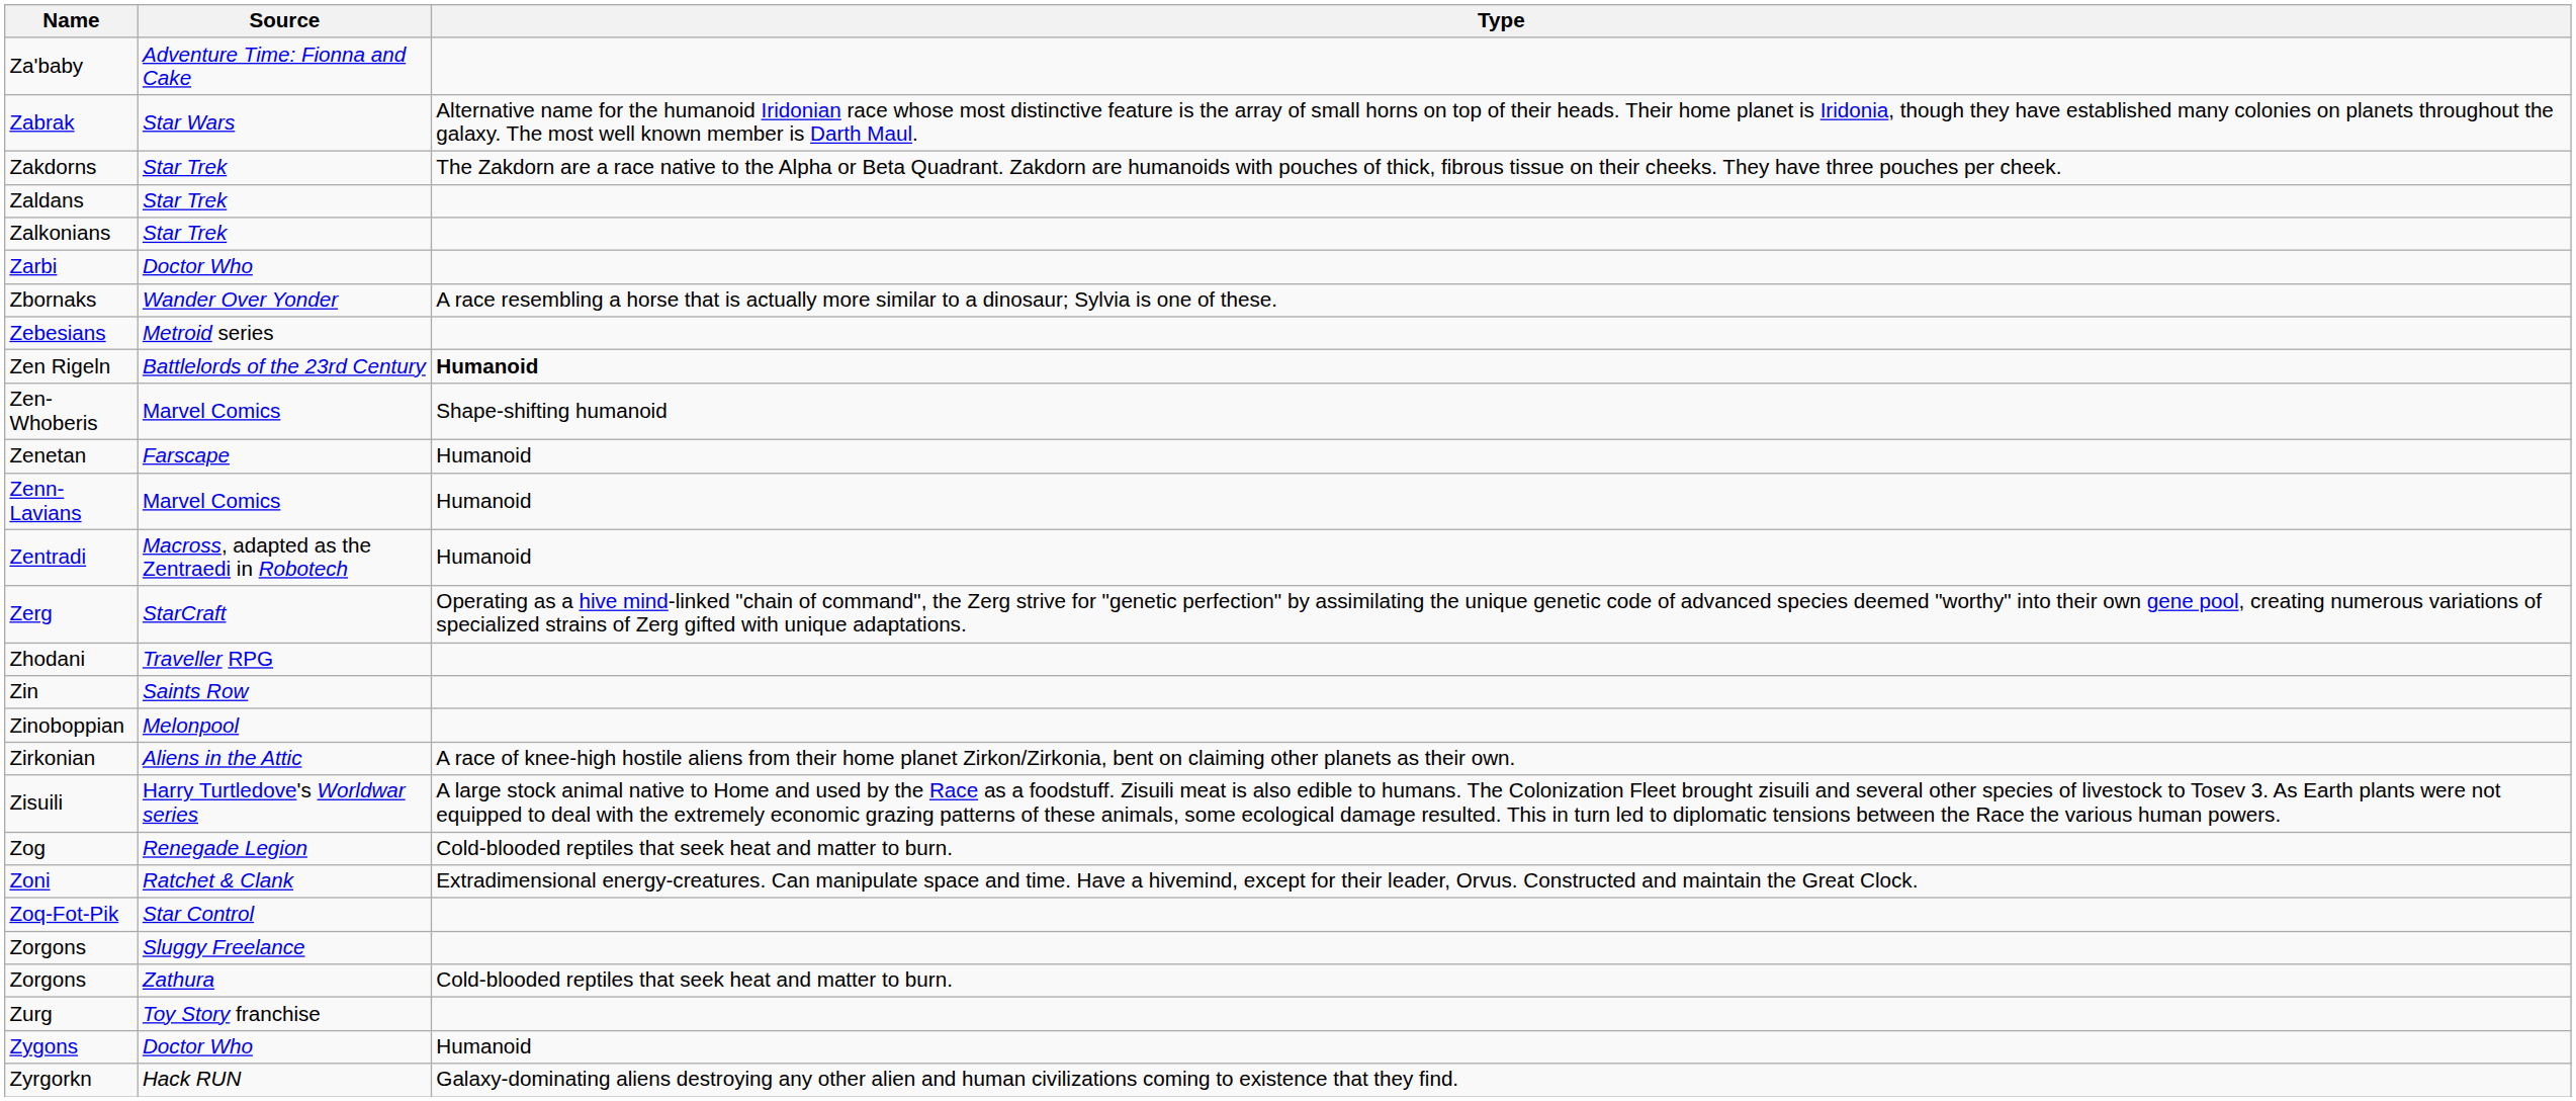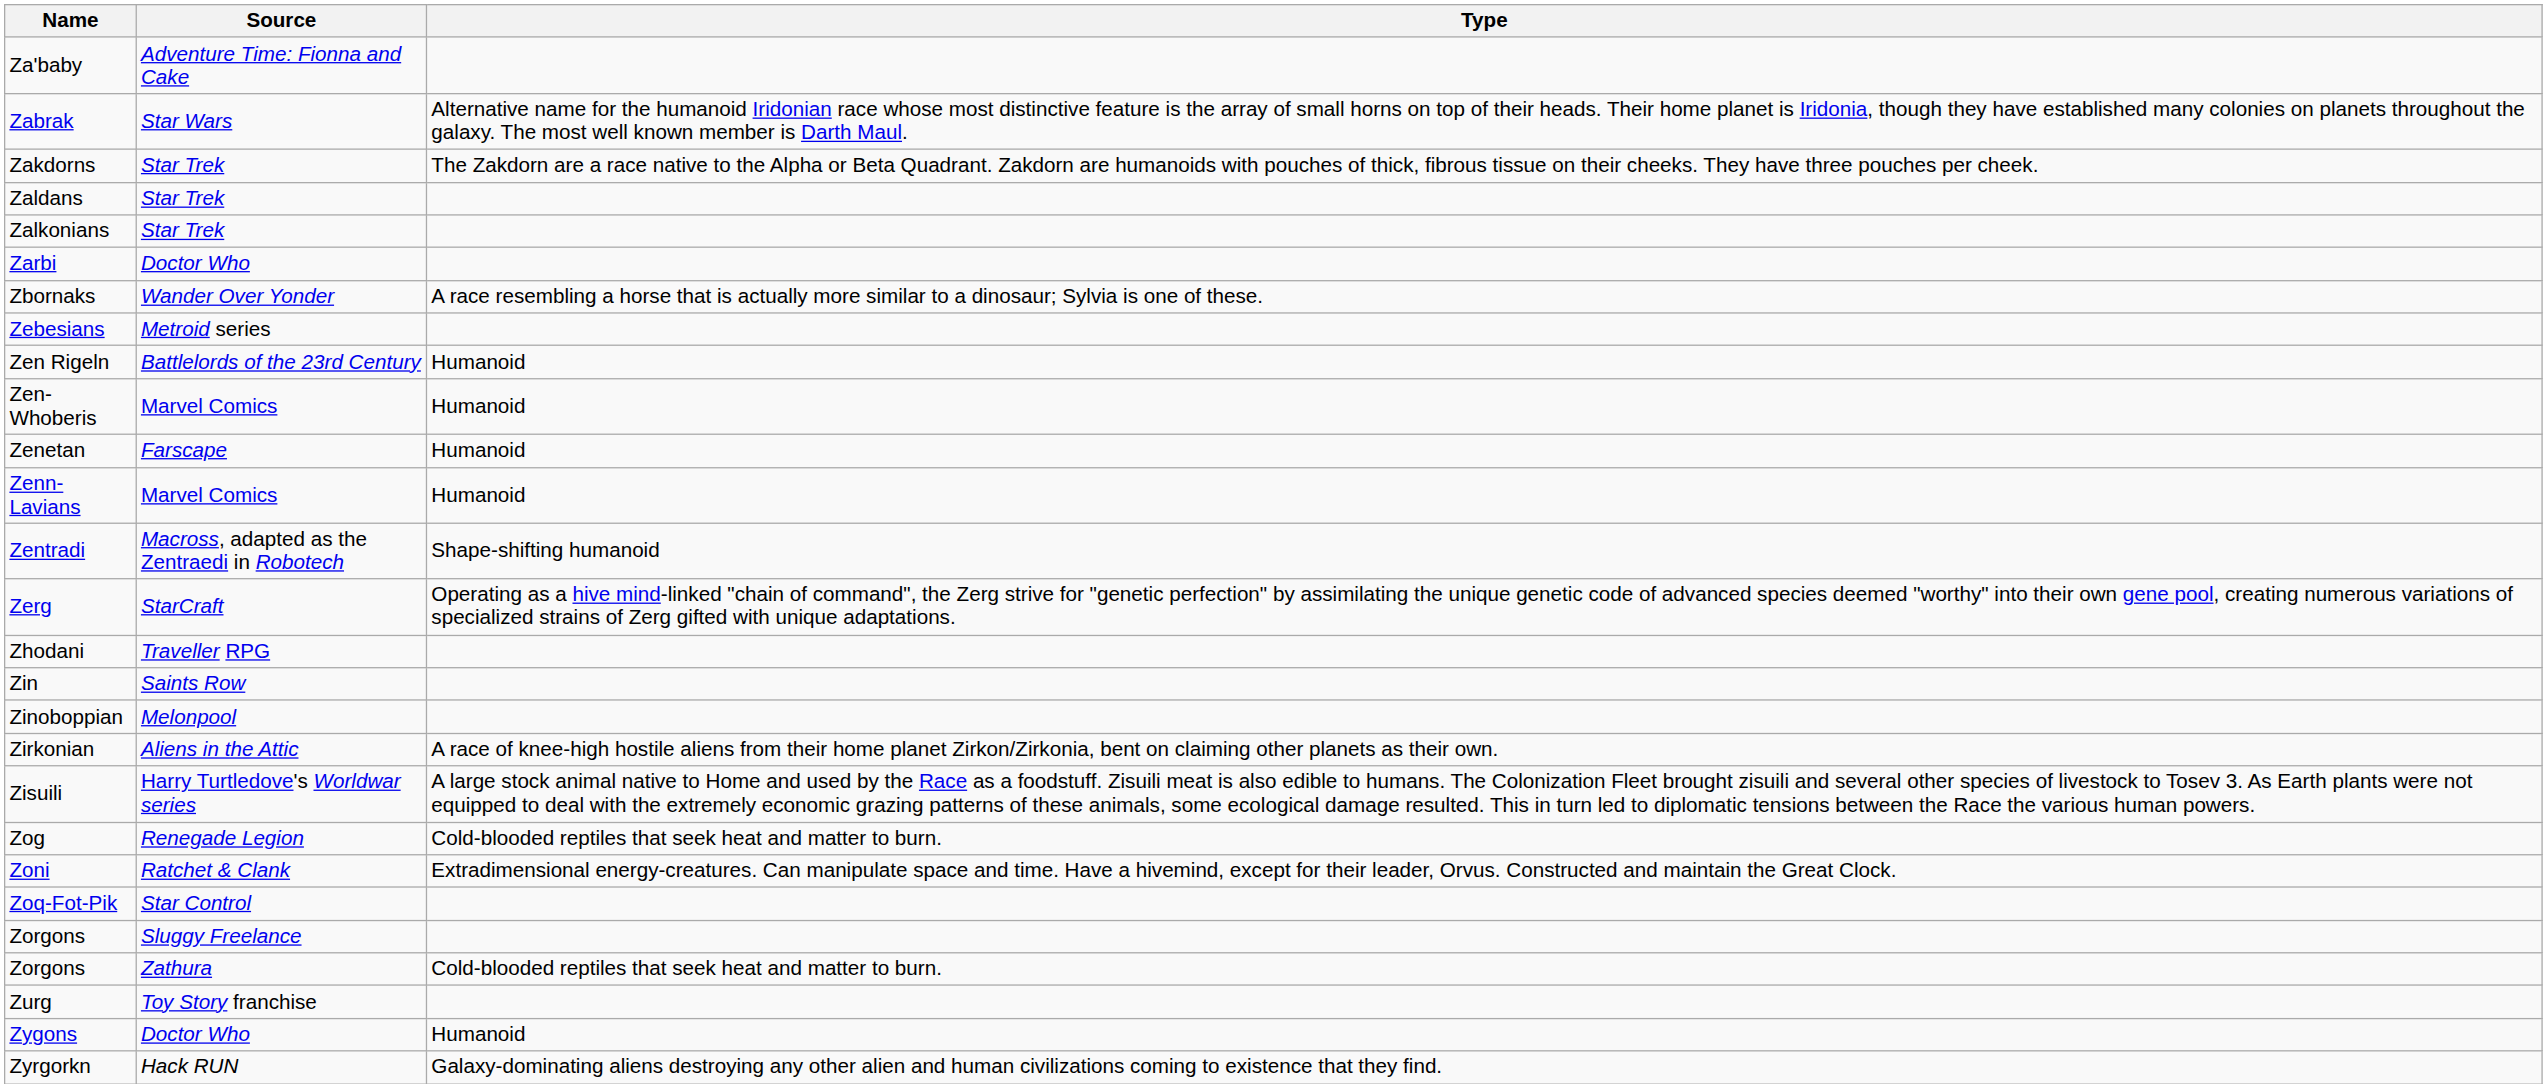 <table class="wikitable sortable">
 <tr>
 <th>Name</th>
 <th>Source</th>
 <th>Type</th>
 </tr>
 <tr>
 <td>Za'baby</td>
 <td><em><a href='#'>Adventure Time: Fionna and Cake</a></em></td>
 <td></td>
 </tr>
 <tr>
 <td><a href='#'>Zabrak</a></td>
 <td><em><a href='#'>Star Wars</a></em></td>
 <td>Alternative name for the humanoid <a href='#'>Iridonian</a> race whose most distinctive feature is the array of small horns on top of their heads.  Their home planet is <a href='#'>Iridonia</a>, though they have established many colonies on planets throughout the galaxy. The most well known member is <a href='#'>Darth Maul</a>.</td>
 </tr>
 <tr>
 <td>Zakdorns</td>
 <td><em><a href='#'>Star Trek</a></em></td>
 <td>The Zakdorn are a race native to the Alpha or Beta Quadrant. Zakdorn are humanoids with pouches of thick, fibrous tissue on their cheeks. They have three pouches per cheek.</td>
 </tr>
 <tr>
 <td>Zaldans</td>
 <td><em><a href='#'>Star Trek</a></em></td>
 <td></td>
 </tr>
 <tr>
 <td>Zalkonians</td>
 <td><em><a href='#'>Star Trek</a></em></td>
 <td></td>
 </tr>
 <tr>
 <td><a href='#'>Zarbi</a></td>
 <td><em><a href='#'>Doctor Who</a></em></td>
 <td></td>
 </tr>
 <tr>
 <td>Zbornaks</td>
 <td><em><a href='#'>Wander Over Yonder</a></em></td>
 <td>A race resembling a horse that is actually more similar to a dinosaur; Sylvia is one of these.</td>
 </tr>
 <tr>
 <td><a href='#'>Zebesians</a></td>
 <td><em><a href='#'>Metroid</a></em> series</td>
 <td></td>
 </tr>
 <tr>
 <td>Zen Rigeln</td>
 <td><em><a href='#'>Battlelords of the 23rd Century</a></em></td>
-<td><strong>Humanoid</strong></td>
+<td>Humanoid</td>
 </tr>
 <tr>
 <td>Zen-Whoberis</td>
 <td><a href='#'>Marvel Comics</a></td>
-<td>Shape-shifting humanoid</td>
+<td>Humanoid</td>
 </tr>
 <tr>
 <td>Zenetan</td>
 <td><em><a href='#'>Farscape</a></em></td>
 <td>Humanoid</td>
 </tr>
 <tr>
 <td><a href='#'>Zenn-Lavians</a></td>
 <td><a href='#'>Marvel Comics</a></td>
 <td>Humanoid</td>
 </tr>
 <tr>
 <td><a href='#'>Zentradi</a></td>
 <td><em><a href='#'>Macross</a></em>, adapted as the <a href='#'>Zentraedi</a> in <em><a href='#'>Robotech</a></em></td>
-<td>Humanoid</td>
+<td>Shape-shifting humanoid</td>
 </tr>
 <tr>
 <td><a href='#'>Zerg</a></td>
 <td><em><a href='#'>StarCraft</a></em></td>
 <td>Operating as a <a href='#'>hive mind</a>-linked "chain of command", the Zerg strive for "genetic perfection" by assimilating the unique genetic code of advanced species deemed "worthy" into their own <a href='#'>gene pool</a>, creating numerous variations of specialized strains of Zerg gifted with unique adaptations.</td>
 </tr>
 <tr>
 <td>Zhodani</td>
 <td><em><a href='#'>Traveller</a></em> <a href='#'>RPG</a></td>
 <td></td>
 </tr>
 <tr>
 <td>Zin</td>
 <td><em><a href='#'>Saints Row</a></em></td>
 <td></td>
 </tr>
 <tr>
 <td>Zinoboppian</td>
 <td><em><a href='#'>Melonpool</a></em></td>
 <td></td>
 </tr>
 <tr>
 <td>Zirkonian</td>
 <td><em><a href='#'>Aliens in the Attic</a></em></td>
 <td>A race of knee-high hostile aliens from their home planet Zirkon/Zirkonia, bent on claiming other planets as their own.</td>
 </tr>
 <tr>
 <td>Zisuili</td>
 <td><a href='#'>Harry Turtledove</a>'s <em><a href='#'>Worldwar series</a></em></td>
 <td>A large stock animal native to Home and used by the <a href='#'>Race</a> as a foodstuff. Zisuili meat is also edible to humans. The Colonization Fleet brought zisuili and several other species of livestock to Tosev 3. As Earth plants were not equipped to deal with the extremely economic grazing patterns of these animals, some ecological damage resulted. This in turn led to diplomatic tensions between the Race the various human powers.</td>
 </tr>
 <tr>
 <td>Zog</td>
 <td><em><a href='#'>Renegade Legion</a></em></td>
 <td>Cold-blooded reptiles that seek heat and matter to burn.</td>
 </tr>
 <tr>
 <td><a href='#'>Zoni</a></td>
 <td><em><a href='#'>Ratchet & Clank</a></em></td>
 <td>Extradimensional energy-creatures. Can manipulate space and time. Have a hivemind, except for their leader, Orvus. Constructed and maintain the Great Clock.</td>
 </tr>
 <tr>
 <td><a href='#'>Zoq-Fot-Pik</a></td>
 <td><em><a href='#'>Star Control</a></em></td>
 <td></td>
 </tr>
 <tr>
 <td>Zorgons</td>
 <td><em><a href='#'>Sluggy Freelance</a></em></td>
 <td></td>
 </tr>
 <tr>
 <td>Zorgons</td>
 <td><em><a href='#'>Zathura</a></em></td>
 <td>Cold-blooded reptiles that seek heat and matter to burn.</td>
 </tr>
 <tr>
 <td>Zurg</td>
 <td><em><a href='#'>Toy Story</a></em> franchise</td>
 <td></td>
 </tr>
 <tr>
 <td><a href='#'>Zygons</a></td>
 <td><em><a href='#'>Doctor Who</a></em></td>
 <td>Humanoid</td>
 </tr>
 <tr>
 <td>Zyrgorkn</td>
 <td><em>Hack RUN</em></td>
 <td>Galaxy-dominating aliens destroying any other alien and human civilizations coming to existence that they find.</td>
 </tr>
 <tr>
 </tr>
 </table>
